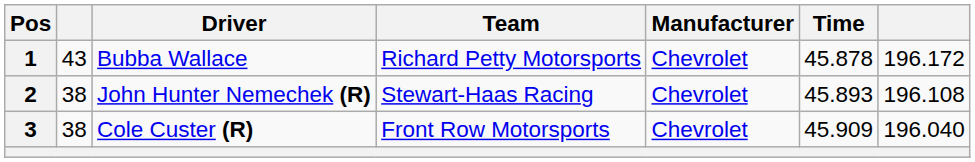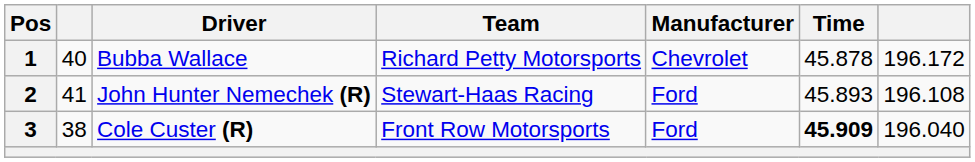 <table class="wikitable" style="font-size:95%">
 <tr>
 <th>Pos</th>
 <th></th>
 <th>Driver</th>
 <th>Team</th>
 <th>Manufacturer</th>
 <th>Time</th>
 <th></th>
 </tr>
 <tr>
 <th>1</th>
-<td>43</td>
+<td>40</td>
 <td><a href='#'>Bubba Wallace</a></td>
 <td><a href='#'>Richard Petty Motorsports</a></td>
 <td><a href='#'>Chevrolet</a></td>
 <td>45.878</td>
 <td>196.172</td>
 </tr>
 <tr>
 <th>2</th>
-<td>38</td>
+<td>41</td>
 <td><a href='#'>John Hunter Nemechek</a> <strong>(R)</strong></td>
 <td><a href='#'>Stewart-Haas Racing</a></td>
-<td><a href='#'>Chevrolet</a></td>
+<td><a href='#'>Ford</a></td>
 <td>45.893</td>
 <td>196.108</td>
 </tr>
 <tr>
 <th>3</th>
 <td>38</td>
 <td><a href='#'>Cole Custer</a> <strong>(R)</strong></td>
 <td><a href='#'>Front Row Motorsports</a></td>
-<td><a href='#'>Chevrolet</a></td>
-<td>45.909</td>
+<td><a href='#'>Ford</a></td>
+<td><strong>45.909</strong></td>
 <td>196.040</td>
 </tr>
 <tr>
 <th colspan="7"></th>
 </tr>
 </table>
